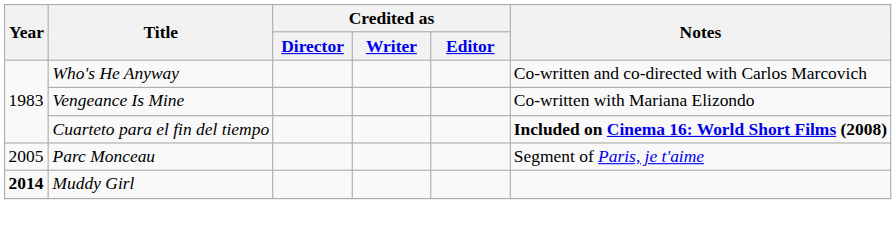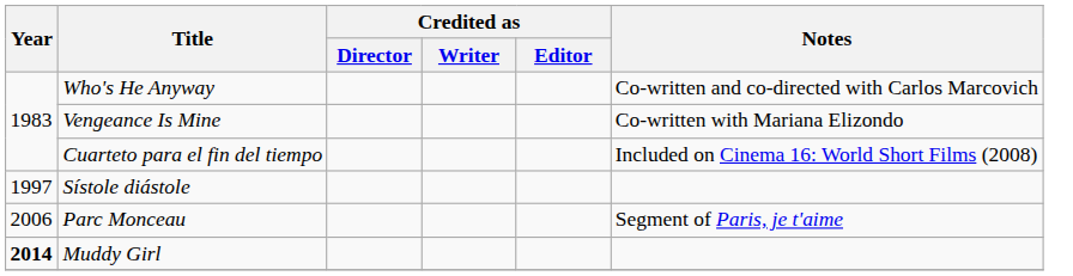 <table class="wikitable">
 <tr>
 <th rowspan="2" style="width:33px;">Year</th>
 <th rowspan="2">Title</th>
 <th colspan="3">Credited as</th>
 <th rowspan="2">Notes</th>
 </tr>
 <tr>
 <th width=65><a href='#'>Director</a></th>
 <th width=65><a href='#'>Writer</a></th>
 <th width=65><a href='#'>Editor</a></th>
 </tr>
 <tr>
 <td rowspan=3>1983</td>
 <td><em>Who's He Anyway</em></td>
 <td></td>
 <td></td>
 <td></td>
 <td>Co-written and co-directed with Carlos Marcovich</td>
 </tr>
 <tr>
 <td><em>Vengeance Is Mine</em></td>
 <td></td>
 <td></td>
 <td></td>
 <td>Co-written with Mariana Elizondo</td>
 </tr>
 <tr>
 <td><em>Cuarteto para el fin del tiempo</em></td>
 <td></td>
 <td></td>
 <td></td>
-<td><strong>Included on <a href='#'>Cinema 16: World Short Films</a> (2008)</strong></td>
+<td>Included on <a href='#'>Cinema 16: World Short Films</a> (2008)</td>
 </tr>
 <tr>
-<td>2005</td>
+<td>1997</td>
+<td><em>Sístole diástole</em></td>
+<td></td>
+<td></td>
+<td></td>
+<td></td>
+</tr>
+<tr>
+<td>2006</td>
 <td><em>Parc Monceau</em></td>
 <td></td>
 <td></td>
 <td></td>
 <td>Segment of <em><a href='#'>Paris, je t'aime</a></em></td>
 </tr>
 <tr>
 <td><strong>2014</strong></td>
 <td><em>Muddy Girl</em></td>
 <td></td>
 <td></td>
 <td></td>
 <td></td>
 </tr>
 <tr>
 </tr>
 </table>
